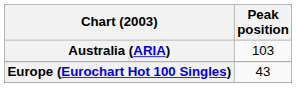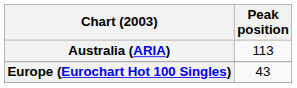 <table class="wikitable sortable plainrowheaders" style="text-align:center">
 <tr>
 <th scope="col">Chart (2003)</th>
 <th scope="col">Peak<br>position</th>
 </tr>
 <tr>
 <th scope="row">Australia (<a href='#'>ARIA</a>)</th>
-<td>103</td>
+<td>113</td>
 </tr>
 <tr>
 </tr>
 <tr>
 <th scope="row">Europe (<a href='#'>Eurochart Hot 100 Singles</a>)</th>
 <td>43</td>
 </tr>
 <tr>
 </tr>
 <tr>
 </tr>
 <tr>
 </tr>
 <tr>
 </tr>
 <tr>
 </tr>
 <tr>
 </tr>
 <tr>
 </tr>
 <tr>
 </tr>
 <tr>
 </tr>
 </table>
